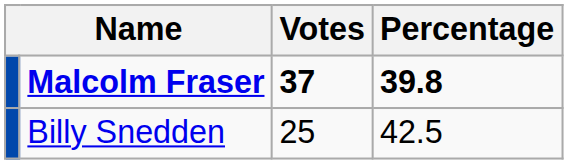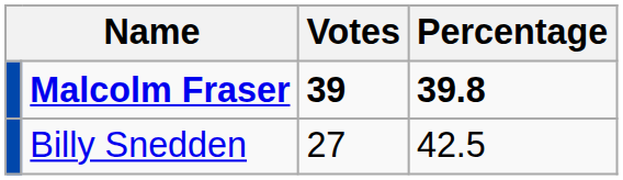 <table class="wikitable">
 <tr>
 <th colspan="2">Name</th>
 <th>Votes</th>
 <th>Percentage</th>
 </tr>
 <tr>
 <td style="background:#0047AB"></td>
 <td><strong><a href='#'>Malcolm Fraser</a></strong></td>
-<td><strong>37</strong></td>
+<td><strong>39</strong></td>
 <td><strong>39.8</strong></td>
 </tr>
 <tr>
 <td style="background:#0047AB"></td>
 <td><a href='#'>Billy Snedden</a></td>
-<td>25</td>
+<td>27</td>
 <td>42.5</td>
 </tr>
 </table>
